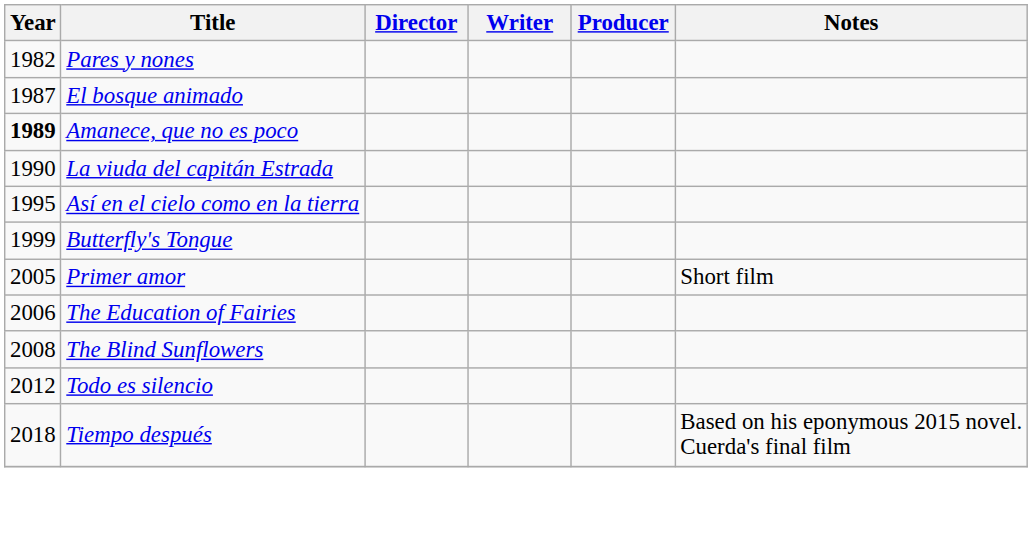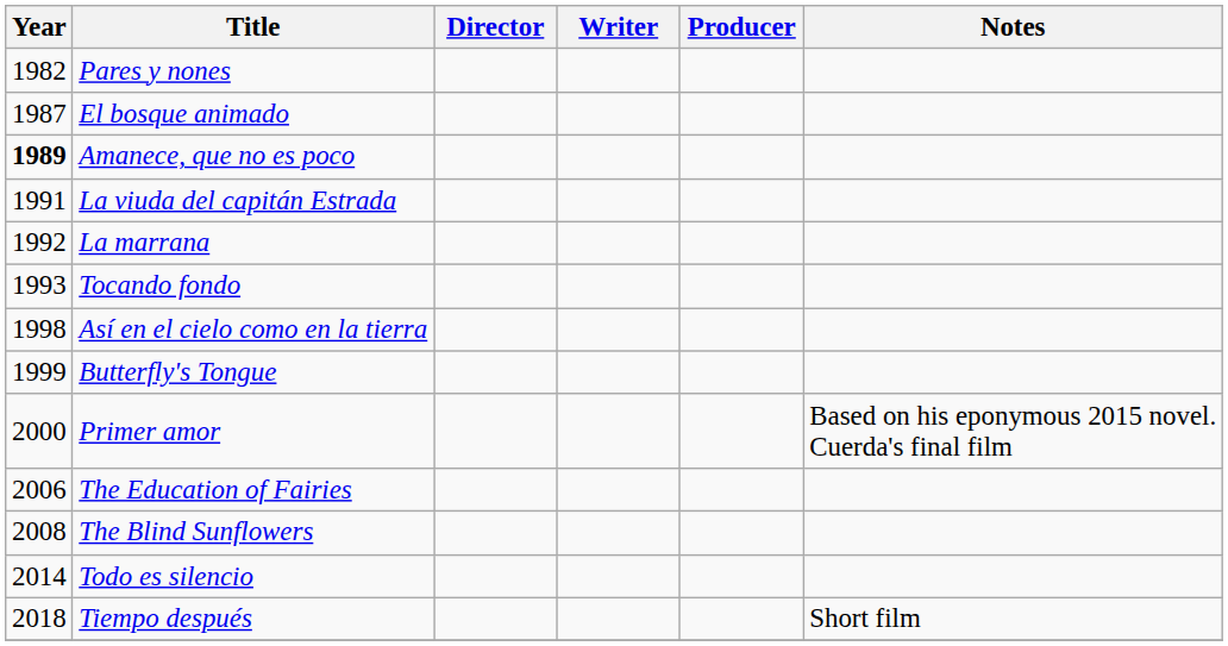 <table class="wikitable">
 <tr>
 <th>Year</th>
 <th>Title</th>
 <th width=65><a href='#'>Director</a></th>
 <th width=65><a href='#'> Writer</a></th>
 <th width=65><a href='#'> Producer</a></th>
 <th>Notes</th>
 </tr>
 <tr>
 <td>1982</td>
 <td><em><a href='#'>Pares y nones</a></em></td>
 <td></td>
 <td></td>
 <td></td>
 <td></td>
 </tr>
 <tr>
 <td>1987</td>
 <td><em><a href='#'>El bosque animado</a></em></td>
 <td></td>
 <td></td>
 <td></td>
 <td></td>
 </tr>
 <tr>
 <td><strong>1989</strong></td>
 <td><em><a href='#'>Amanece, que no es poco</a></em></td>
 <td></td>
 <td></td>
 <td></td>
 <td></td>
 </tr>
 <tr>
-<td>1990</td>
+<td>1991</td>
 <td><em><a href='#'>La viuda del capitán Estrada</a></em></td>
 <td></td>
 <td></td>
 <td></td>
 <td></td>
 </tr>
 <tr>
-<td>1995</td>
+<td>1992</td>
+<td><em><a href='#'>La marrana</a></em></td>
+<td></td>
+<td></td>
+<td></td>
+<td></td>
+</tr>
+<tr>
+<td>1993</td>
+<td><em><a href='#'>Tocando fondo</a></em></td>
+<td></td>
+<td></td>
+<td></td>
+<td></td>
+</tr>
+<tr>
+<td>1998</td>
 <td><em><a href='#'>Así en el cielo como en la tierra</a></em></td>
 <td></td>
 <td></td>
 <td></td>
 <td></td>
 </tr>
 <tr>
 <td>1999</td>
 <td><em><a href='#'>Butterfly's Tongue</a></em></td>
 <td></td>
 <td></td>
 <td></td>
 <td></td>
 </tr>
 <tr>
-<td>2005</td>
+<td>2000</td>
 <td><em><a href='#'>Primer amor</a></em></td>
 <td></td>
 <td></td>
 <td></td>
-<td>Short film</td>
+<td>Based on his eponymous 2015 novel.<br>Cuerda's final film</td>
 </tr>
 <tr>
 <td>2006</td>
 <td><em><a href='#'>The Education of Fairies</a></em></td>
 <td></td>
 <td></td>
 <td></td>
 <td></td>
 </tr>
 <tr>
 <td>2008</td>
 <td><em><a href='#'>The Blind Sunflowers</a></em></td>
 <td></td>
 <td></td>
 <td></td>
 <td></td>
 </tr>
 <tr>
-<td>2012</td>
+<td>2014</td>
 <td><em><a href='#'>Todo es silencio</a></em></td>
 <td></td>
 <td></td>
 <td></td>
 <td></td>
 </tr>
 <tr>
 <td>2018</td>
 <td><em><a href='#'>Tiempo después</a></em></td>
 <td></td>
 <td></td>
 <td></td>
-<td>Based on his eponymous 2015 novel.<br>Cuerda's final film</td>
+<td>Short film</td>
 </tr>
 <tr>
 </tr>
 </table>
